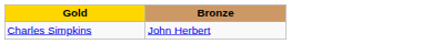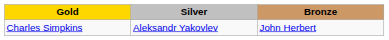 <table class="wikitable" style="text-align:left">
 <tr align="center">
 <td width=200 bgcolor=gold><strong>Gold</strong></td>
+<td width=200 bgcolor=silver><strong>Silver</strong></td>
 <td width=200 bgcolor=CC9966><strong>Bronze</strong></td>
 </tr>
 <tr>
 <td><a href='#'>Charles Simpkins</a><br><em></em></td>
+<td><a href='#'>Aleksandr Yakovlev</a><br><em></em></td>
 <td><a href='#'>John Herbert</a><br><em></em></td>
 </tr>
 </table>
